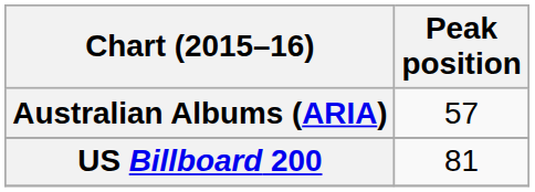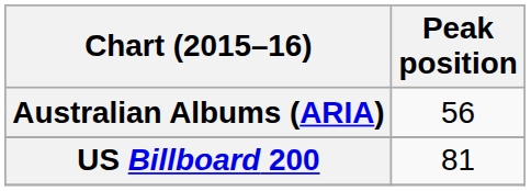 <table class="wikitable sortable plainrowheaders" style="text-align:center">
 <tr>
 <th scope="col">Chart (2015–16)</th>
 <th scope="col">Peak<br> position</th>
 </tr>
 <tr>
 <th scope="row">Australian Albums (<a href='#'>ARIA</a>)</th>
-<td>57</td>
+<td>56</td>
 </tr>
 <tr>
 </tr>
 <tr>
 </tr>
 <tr>
 </tr>
 <tr>
 </tr>
 <tr>
 </tr>
 <tr>
 </tr>
 <tr>
 </tr>
 <tr>
 <th scope="row">US <a href='#'><em>Billboard</em> 200</a></th>
 <td>81</td>
 </tr>
 <tr>
 </tr>
 </table>
